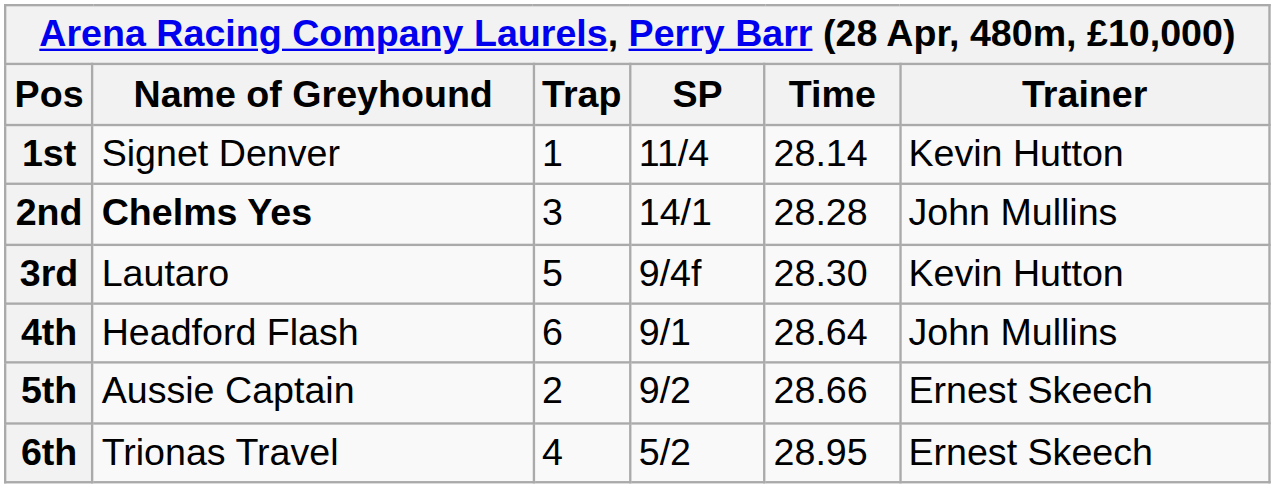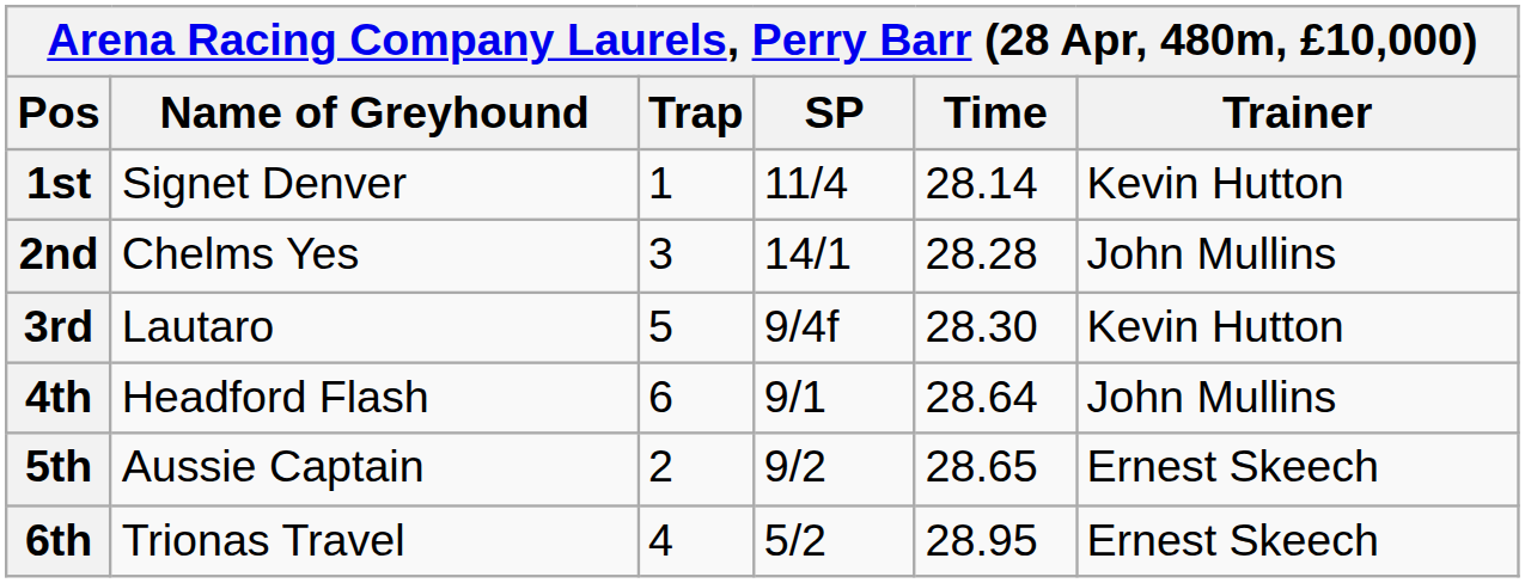 <table class="wikitable">
 <tr>
 <th colspan="6"><a href='#'>Arena Racing Company Laurels</a>, <a href='#'>Perry Barr</a> (28 Apr, 480m, £10,000)</th>
 </tr>
 <tr>
 <th width=30>Pos</th>
 <th width=180>Name of Greyhound</th>
 <th width=30>Trap</th>
 <th width=50>SP</th>
 <th width=50>Time</th>
 <th width=150>Trainer</th>
 </tr>
 <tr>
 <th>1st</th>
 <td>Signet Denver</td>
 <td>1</td>
 <td>11/4</td>
 <td>28.14</td>
 <td>Kevin Hutton</td>
 </tr>
 <tr>
 <th>2nd</th>
-<td><strong>Chelms Yes</strong></td>
+<td>Chelms Yes</td>
 <td>3</td>
 <td>14/1</td>
 <td>28.28</td>
 <td>John Mullins</td>
 </tr>
 <tr>
 <th>3rd</th>
 <td>Lautaro</td>
 <td>5</td>
 <td>9/4f</td>
 <td>28.30</td>
 <td>Kevin Hutton</td>
 </tr>
 <tr>
 <th>4th</th>
 <td>Headford Flash</td>
 <td>6</td>
 <td>9/1</td>
 <td>28.64</td>
 <td>John Mullins</td>
 </tr>
 <tr>
 <th>5th</th>
 <td>Aussie Captain</td>
 <td>2</td>
 <td>9/2</td>
-<td>28.66</td>
+<td>28.65</td>
 <td>Ernest Skeech</td>
 </tr>
 <tr>
 <th>6th</th>
 <td>Trionas Travel</td>
 <td>4</td>
 <td>5/2</td>
 <td>28.95</td>
 <td>Ernest Skeech</td>
 </tr>
 </table>
